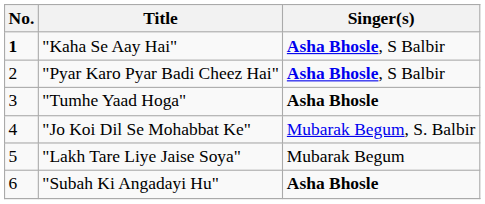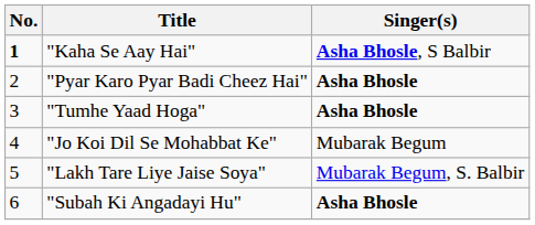 <table class="wikitable">
 <tr>
 <th>No.</th>
 <th>Title</th>
 <th>Singer(s)</th>
 </tr>
 <tr>
 <td><strong>1</strong></td>
 <td>"Kaha Se Aay Hai"</td>
 <td><strong><a href='#'>Asha Bhosle</a></strong>, S Balbir</td>
 </tr>
 <tr>
 <td>2</td>
 <td>"Pyar Karo Pyar Badi Cheez Hai"</td>
-<td><strong><a href='#'>Asha Bhosle</a></strong>, S Balbir</td>
+<td><strong>Asha Bhosle</strong></td>
 </tr>
 <tr>
 <td>3</td>
 <td>"Tumhe Yaad Hoga"</td>
 <td><strong>Asha Bhosle</strong></td>
 </tr>
 <tr>
 <td>4</td>
 <td>"Jo Koi Dil Se Mohabbat Ke"</td>
-<td><a href='#'>Mubarak Begum</a>, S. Balbir</td>
+<td>Mubarak Begum</td>
 </tr>
 <tr>
 <td>5</td>
 <td>"Lakh Tare Liye Jaise Soya"</td>
-<td>Mubarak Begum</td>
+<td><a href='#'>Mubarak Begum</a>, S. Balbir</td>
 </tr>
 <tr>
 <td>6</td>
 <td>"Subah Ki Angadayi Hu"</td>
 <td><strong>Asha Bhosle</strong></td>
 </tr>
 <tr>
 </tr>
 </table>
